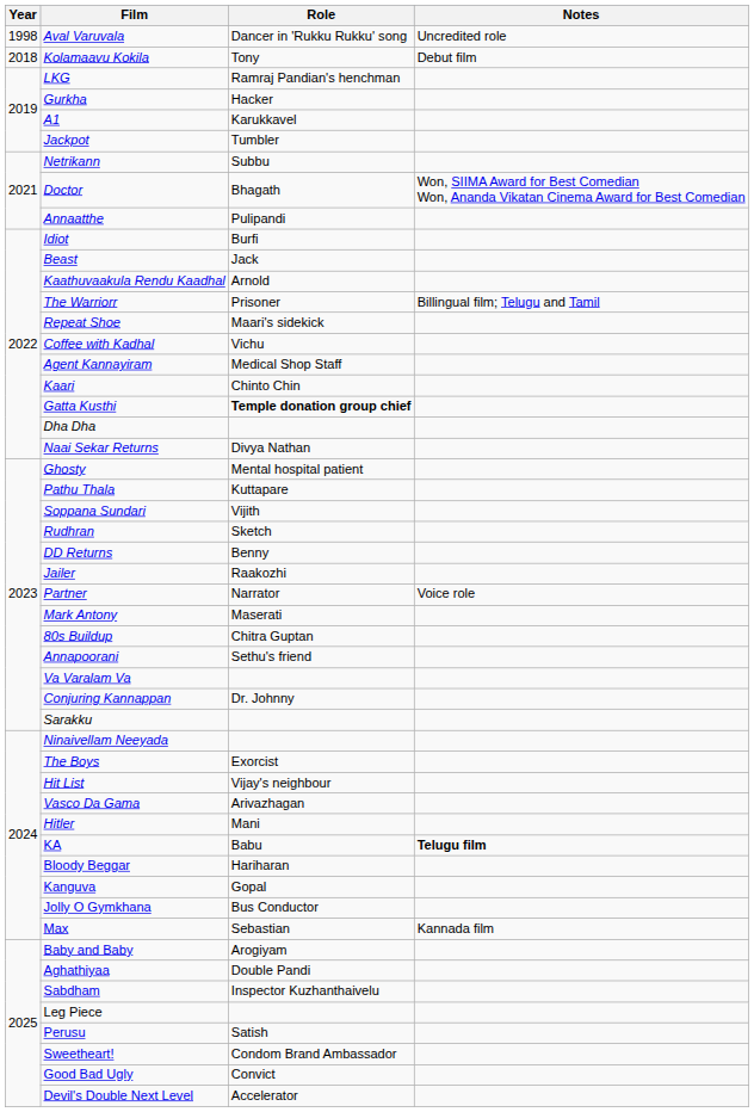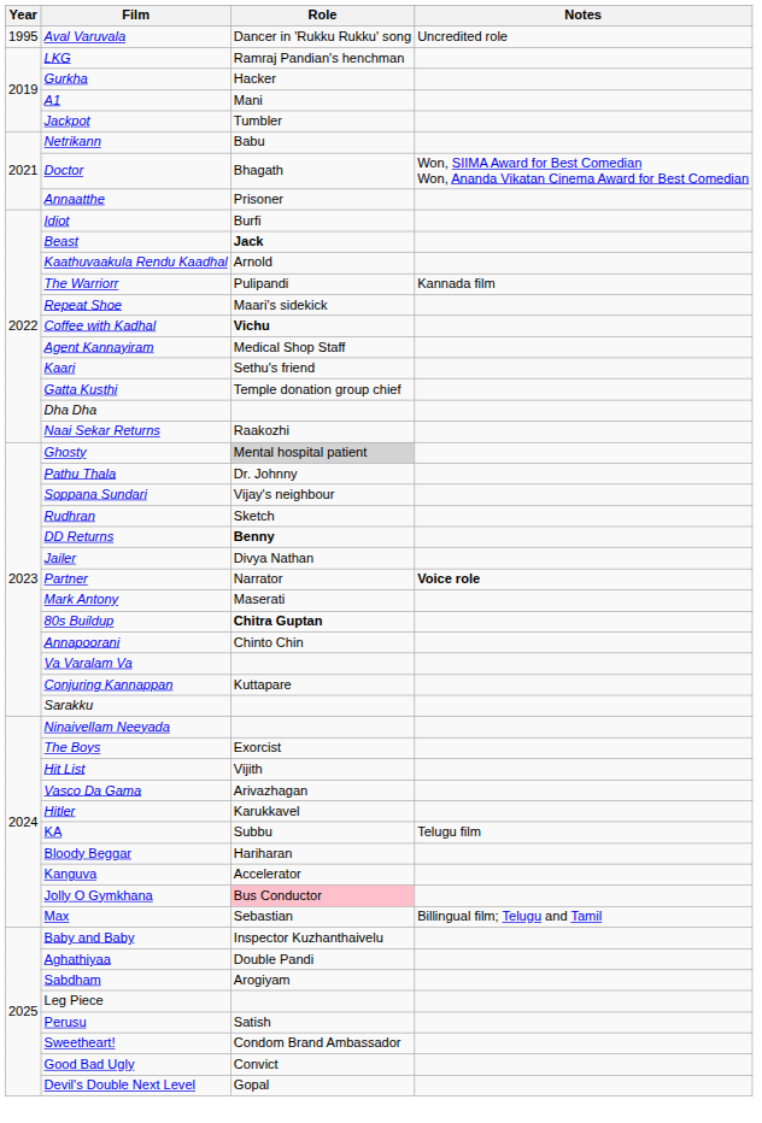 <table class="wikitable sortable">
 <tr style="background:#b0c4de; text-align:center;">
 <th>Year</th>
 <th>Film</th>
 <th>Role</th>
 <th>Notes</th>
 </tr>
 <tr>
-<td>1998</td>
+<td>1995</td>
 <td><em><a href='#'>Aval Varuvala</a></em></td>
 <td>Dancer in 'Rukku Rukku' song</td>
 <td>Uncredited role</td>
-</tr>
-<tr>
-<td>2018</td>
-<td><em><a href='#'>Kolamaavu Kokila</a></em></td>
-<td>Tony</td>
-<td>Debut film</td>
 </tr>
 <tr>
 <td rowspan="4">2019</td>
 <td><em><a href='#'>LKG</a></em></td>
 <td>Ramraj Pandian's henchman</td>
 <td></td>
 </tr>
 <tr>
 <td><em><a href='#'>Gurkha</a></em></td>
 <td>Hacker</td>
 <td></td>
 </tr>
 <tr>
 <td><em><a href='#'>A1</a></em></td>
-<td>Karukkavel</td>
+<td>Mani</td>
 <td></td>
 </tr>
 <tr>
 <td><em><a href='#'>Jackpot</a></em></td>
 <td>Tumbler</td>
 <td></td>
 </tr>
 <tr>
 <td rowspan="3">2021</td>
 <td><em><a href='#'>Netrikann</a></em></td>
-<td>Subbu</td>
+<td>Babu</td>
 <td></td>
 </tr>
 <tr>
 <td><em><a href='#'>Doctor</a></em></td>
 <td>Bhagath</td>
 <td>Won, <a href='#'>SIIMA Award for Best Comedian</a><br> Won, <a href='#'>Ananda Vikatan Cinema Award for Best Comedian</a></td>
 </tr>
 <tr>
 <td><em><a href='#'>Annaatthe</a></em></td>
-<td>Pulipandi</td>
+<td>Prisoner</td>
 <td></td>
 </tr>
 <tr>
 <td rowspan="11">2022</td>
 <td><em><a href='#'>Idiot</a></em></td>
 <td>Burfi</td>
 <td></td>
 </tr>
 <tr>
 <td><em><a href='#'>Beast</a></em></td>
-<td>Jack</td>
+<td><strong>Jack</strong></td>
 <td></td>
 </tr>
 <tr>
 <td><em><a href='#'>Kaathuvaakula Rendu Kaadhal</a></em></td>
 <td>Arnold</td>
 <td></td>
 </tr>
 <tr>
 <td><em><a href='#'>The Warriorr</a></em></td>
-<td>Prisoner</td>
-<td>Billingual film; <a href='#'>Telugu</a> and <a href='#'>Tamil</a></td>
+<td>Pulipandi</td>
+<td>Kannada film</td>
 </tr>
 <tr>
 <td><em><a href='#'>Repeat Shoe</a></em></td>
 <td>Maari's sidekick</td>
 <td></td>
 </tr>
 <tr>
 <td><em><a href='#'>Coffee with Kadhal</a></em></td>
-<td>Vichu</td>
+<td><strong>Vichu</strong></td>
 <td></td>
 </tr>
 <tr>
 <td><em><a href='#'>Agent Kannayiram</a></em></td>
 <td>Medical Shop Staff</td>
 <td></td>
 </tr>
 <tr>
 <td><em><a href='#'>Kaari</a></em></td>
-<td>Chinto Chin</td>
+<td>Sethu's friend</td>
 <td></td>
 </tr>
 <tr>
 <td><em><a href='#'>Gatta Kusthi</a></em></td>
-<td><strong>Temple donation group chief</strong></td>
+<td>Temple donation group chief</td>
 <td></td>
 </tr>
 <tr>
 <td><em>Dha Dha</em></td>
 <td></td>
 <td></td>
 </tr>
 <tr>
 <td><em><a href='#'>Naai Sekar Returns</a></em></td>
-<td>Divya Nathan</td>
+<td>Raakozhi</td>
 <td></td>
 </tr>
 <tr>
 <td rowspan="13">2023</td>
 <td><em><a href='#'>Ghosty</a></em></td>
-<td>Mental hospital patient</td>
+<td style="background: lightgrey;">Mental hospital patient</td>
 <td></td>
 </tr>
 <tr>
 <td><em><a href='#'>Pathu Thala</a></em></td>
-<td>Kuttapare</td>
+<td>Dr. Johnny</td>
 <td></td>
 </tr>
 <tr>
 <td><em><a href='#'>Soppana Sundari</a></em></td>
-<td>Vijith</td>
+<td>Vijay's neighbour</td>
 <td></td>
 </tr>
 <tr>
 <td><em><a href='#'>Rudhran</a></em></td>
 <td>Sketch</td>
 <td></td>
 </tr>
 <tr>
 <td><em><a href='#'>DD Returns</a></em></td>
-<td>Benny</td>
+<td><strong>Benny</strong></td>
 <td></td>
 </tr>
 <tr>
 <td><em><a href='#'>Jailer</a></em></td>
-<td>Raakozhi</td>
+<td>Divya Nathan</td>
 <td></td>
 </tr>
 <tr>
 <td><em><a href='#'>Partner</a></em></td>
 <td>Narrator</td>
-<td>Voice role</td>
+<td><strong>Voice role</strong></td>
 </tr>
 <tr>
 <td><em><a href='#'>Mark Antony</a></em></td>
 <td>Maserati</td>
 <td></td>
 </tr>
 <tr>
 <td><em><a href='#'>80s Buildup</a></em></td>
-<td>Chitra Guptan</td>
+<td><strong>Chitra Guptan</strong></td>
 <td></td>
 </tr>
 <tr>
 <td><em><a href='#'>Annapoorani</a></em></td>
-<td>Sethu's friend</td>
+<td>Chinto Chin</td>
 <td></td>
 </tr>
 <tr>
 <td><em><a href='#'>Va Varalam Va</a></em></td>
 <td></td>
 <td></td>
 </tr>
 <tr>
 <td><em><a href='#'>Conjuring Kannappan</a></em></td>
-<td>Dr. Johnny</td>
+<td>Kuttapare</td>
 <td></td>
 </tr>
 <tr>
 <td><em>Sarakku</em></td>
 <td></td>
 <td></td>
 </tr>
 <tr>
 <td rowspan="10">2024</td>
 <td><em><a href='#'>Ninaivellam Neeyada</a></em></td>
 <td></td>
 <td></td>
 </tr>
 <tr>
 <td><em><a href='#'>The Boys</a></em></td>
 <td>Exorcist</td>
 <td></td>
 </tr>
 <tr>
 <td><em><a href='#'>Hit List</a></em></td>
-<td>Vijay's neighbour</td>
+<td>Vijith</td>
 <td></td>
 </tr>
 <tr>
 <td><em><a href='#'>Vasco Da Gama</a></em></td>
 <td>Arivazhagan</td>
 <td></td>
 </tr>
 <tr>
 <td><em><a href='#'>Hitler</a></em></td>
-<td>Mani</td>
+<td>Karukkavel</td>
 <td></td>
 </tr>
 <tr>
 <td><em><a href='#'></em>KA</a><em></td>
-<td>Babu</td>
-<td><strong>Telugu film</strong></td>
+<td>Subbu</td>
+<td>Telugu film</td>
 </tr>
 <tr>
 <td></em><a href='#'>Bloody Beggar</a><em></td>
 <td>Hariharan</td>
 <td></td>
 </tr>
 <tr>
 <td></em><a href='#'>Kanguva</a><em></td>
-<td>Gopal</td>
+<td>Accelerator</td>
 <td></td>
 </tr>
 <tr>
 <td></em><a href='#'>Jolly O Gymkhana</a><em></td>
-<td>Bus Conductor</td>
+<td style="background: pink;">Bus Conductor</td>
 <td></td>
 </tr>
 <tr>
 <td></em><a href='#'>Max</a><em></td>
 <td>Sebastian</td>
-<td>Kannada film</td>
+<td>Billingual film; <a href='#'>Telugu</a> and <a href='#'>Tamil</a></td>
 </tr>
 <tr>
 <td rowspan="8">2025</td>
 <td></em><a href='#'>Baby and Baby</a><em></td>
-<td>Arogiyam</td>
+<td>Inspector Kuzhanthaivelu</td>
 <td></td>
 </tr>
 <tr>
 <td></em><a href='#'>Aghathiyaa</a><em></td>
 <td>Double Pandi</td>
 <td></td>
 </tr>
 <tr>
 <td></em><a href='#'>Sabdham</a><em></td>
-<td>Inspector Kuzhanthaivelu</td>
+<td>Arogiyam</td>
 <td></td>
 </tr>
 <tr>
 <td></em>Leg Piece<em></td>
 <td></td>
 <td></td>
 </tr>
 <tr>
 <td></em><a href='#'>Perusu</a><em></td>
 <td>Satish</td>
 <td></td>
 </tr>
 <tr>
 <td></em><a href='#'>Sweetheart!</a><em></td>
 <td>Condom Brand Ambassador</td>
 <td></td>
 </tr>
 <tr>
 <td></em><a href='#'>Good Bad Ugly</a><em></td>
 <td>Convict</td>
 <td></td>
 </tr>
 <tr>
 <td></em><a href='#'>Devil's Double Next Level</a><em></td>
-<td>Accelerator</td>
+<td>Gopal</td>
 <td></td>
 </tr>
 </table>
